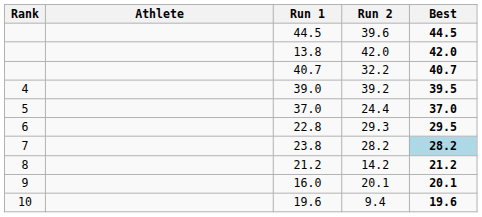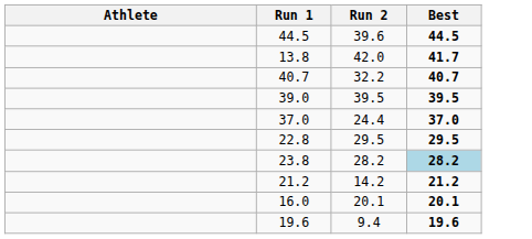 <table class=wikitable style="text-align:center">
 <tr>
-<th width=40>Rank</th>
 <th width=250>Athlete</th>
 <th width=70>Run 1</th>
 <th width=70>Run 2</th>
 <th width=70>Best</th>
 </tr>
 <tr>
-<td></td>
 <td align=left></td>
 <td>44.5</td>
 <td>39.6</td>
 <td><strong>44.5</strong></td>
 </tr>
 <tr>
-<td></td>
 <td align=left></td>
 <td>13.8</td>
 <td>42.0</td>
-<td><strong>42.0</strong></td>
+<td><strong>41.7</strong></td>
 </tr>
 <tr>
-<td></td>
 <td align=left></td>
 <td>40.7</td>
 <td>32.2</td>
 <td><strong>40.7</strong></td>
 </tr>
 <tr>
-<td>4</td>
 <td align=left></td>
 <td>39.0</td>
-<td>39.2</td>
+<td>39.5</td>
 <td><strong>39.5</strong></td>
 </tr>
 <tr>
-<td>5</td>
 <td align=left></td>
 <td>37.0</td>
 <td>24.4</td>
 <td><strong>37.0</strong></td>
 </tr>
 <tr>
-<td>6</td>
 <td align=left></td>
 <td>22.8</td>
-<td>29.3</td>
+<td>29.5</td>
 <td><strong>29.5</strong></td>
 </tr>
 <tr>
-<td>7</td>
 <td align=left></td>
 <td>23.8</td>
 <td>28.2</td>
 <td style="background: lightblue;"><strong>28.2</strong></td>
 </tr>
 <tr>
-<td>8</td>
 <td align=left></td>
 <td>21.2</td>
 <td>14.2</td>
 <td><strong>21.2</strong></td>
 </tr>
 <tr>
-<td>9</td>
 <td align=left></td>
 <td>16.0</td>
 <td>20.1</td>
 <td><strong>20.1</strong></td>
 </tr>
 <tr>
-<td>10</td>
 <td align=left></td>
 <td>19.6</td>
 <td>9.4</td>
 <td><strong>19.6</strong></td>
 </tr>
 </table>
